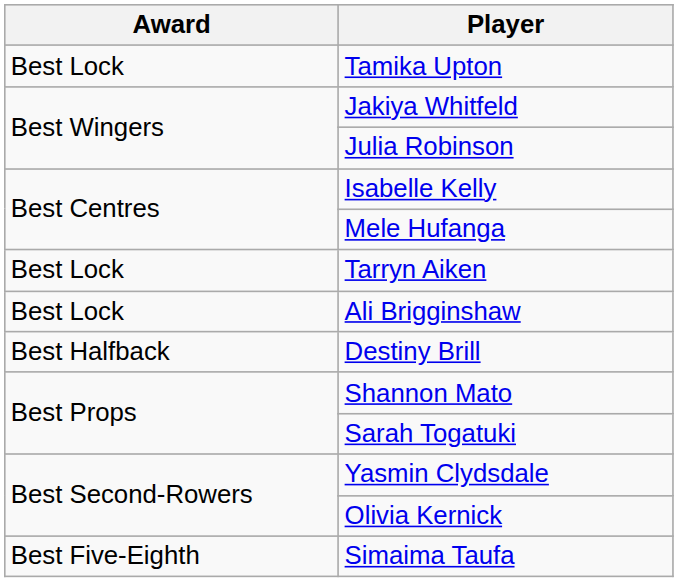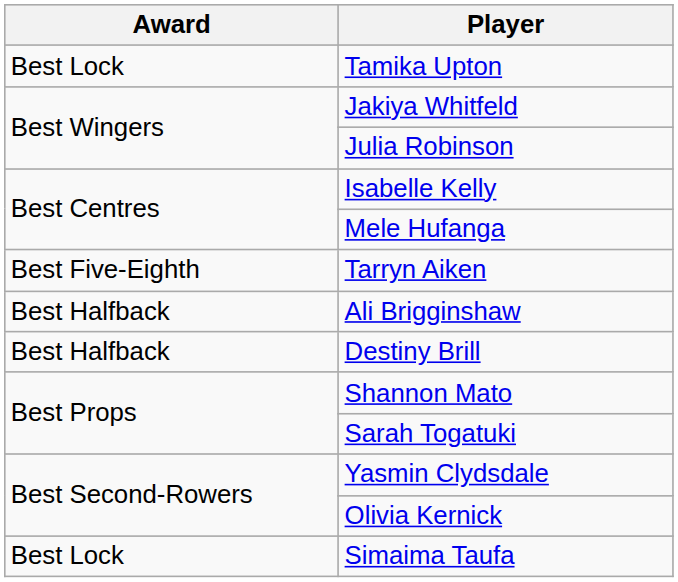 <table class="wikitable">
 <tr>
 <th width="200">Award</th>
 <th width="200">Player</th>
 </tr>
 <tr>
 <td>Best Lock</td>
 <td> <a href='#'>Tamika Upton</a></td>
 </tr>
 <tr>
 <td rowspan="2">Best Wingers</td>
 <td> <a href='#'>Jakiya Whitfeld</a></td>
 </tr>
 <tr>
 <td> <a href='#'>Julia Robinson</a></td>
 </tr>
 <tr>
 <td rowspan="2">Best Centres</td>
 <td> <a href='#'>Isabelle Kelly</a></td>
 </tr>
 <tr>
 <td> <a href='#'>Mele Hufanga</a></td>
 </tr>
 <tr>
-<td>Best Lock</td>
+<td>Best Five-Eighth</td>
 <td> <a href='#'>Tarryn Aiken</a></td>
 </tr>
 <tr>
-<td>Best Lock</td>
+<td>Best Halfback</td>
 <td> <a href='#'>Ali Brigginshaw</a></td>
 </tr>
 <tr>
 <td>Best Halfback</td>
 <td> <a href='#'>Destiny Brill</a></td>
 </tr>
 <tr>
 <td rowspan="2">Best Props</td>
 <td> <a href='#'>Shannon Mato</a></td>
 </tr>
 <tr>
 <td> <a href='#'>Sarah Togatuki</a></td>
 </tr>
 <tr>
 <td rowspan="2">Best Second-Rowers</td>
 <td> <a href='#'>Yasmin Clydsdale</a></td>
 </tr>
 <tr>
 <td> <a href='#'>Olivia Kernick</a></td>
 </tr>
 <tr>
-<td>Best Five-Eighth</td>
+<td>Best Lock</td>
 <td> <a href='#'>Simaima Taufa</a></td>
 </tr>
 </table>
